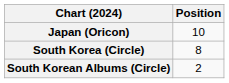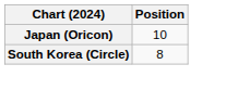 <table class="wikitable sortable plainrowheaders" style="text-align:center">
 <tr>
 <th scope="col">Chart (2024)</th>
 <th scope="col">Position</th>
 </tr>
 <tr>
 <th scope="row">Japan (Oricon)</th>
 <td>10</td>
 </tr>
 <tr>
 <th scope="row">South Korea (Circle)</th>
 <td>8</td>
 </tr>
-<tr>
-<th scope="row">South Korean Albums (Circle)</th>
-<td>2</td>
-</tr>
 </table>
